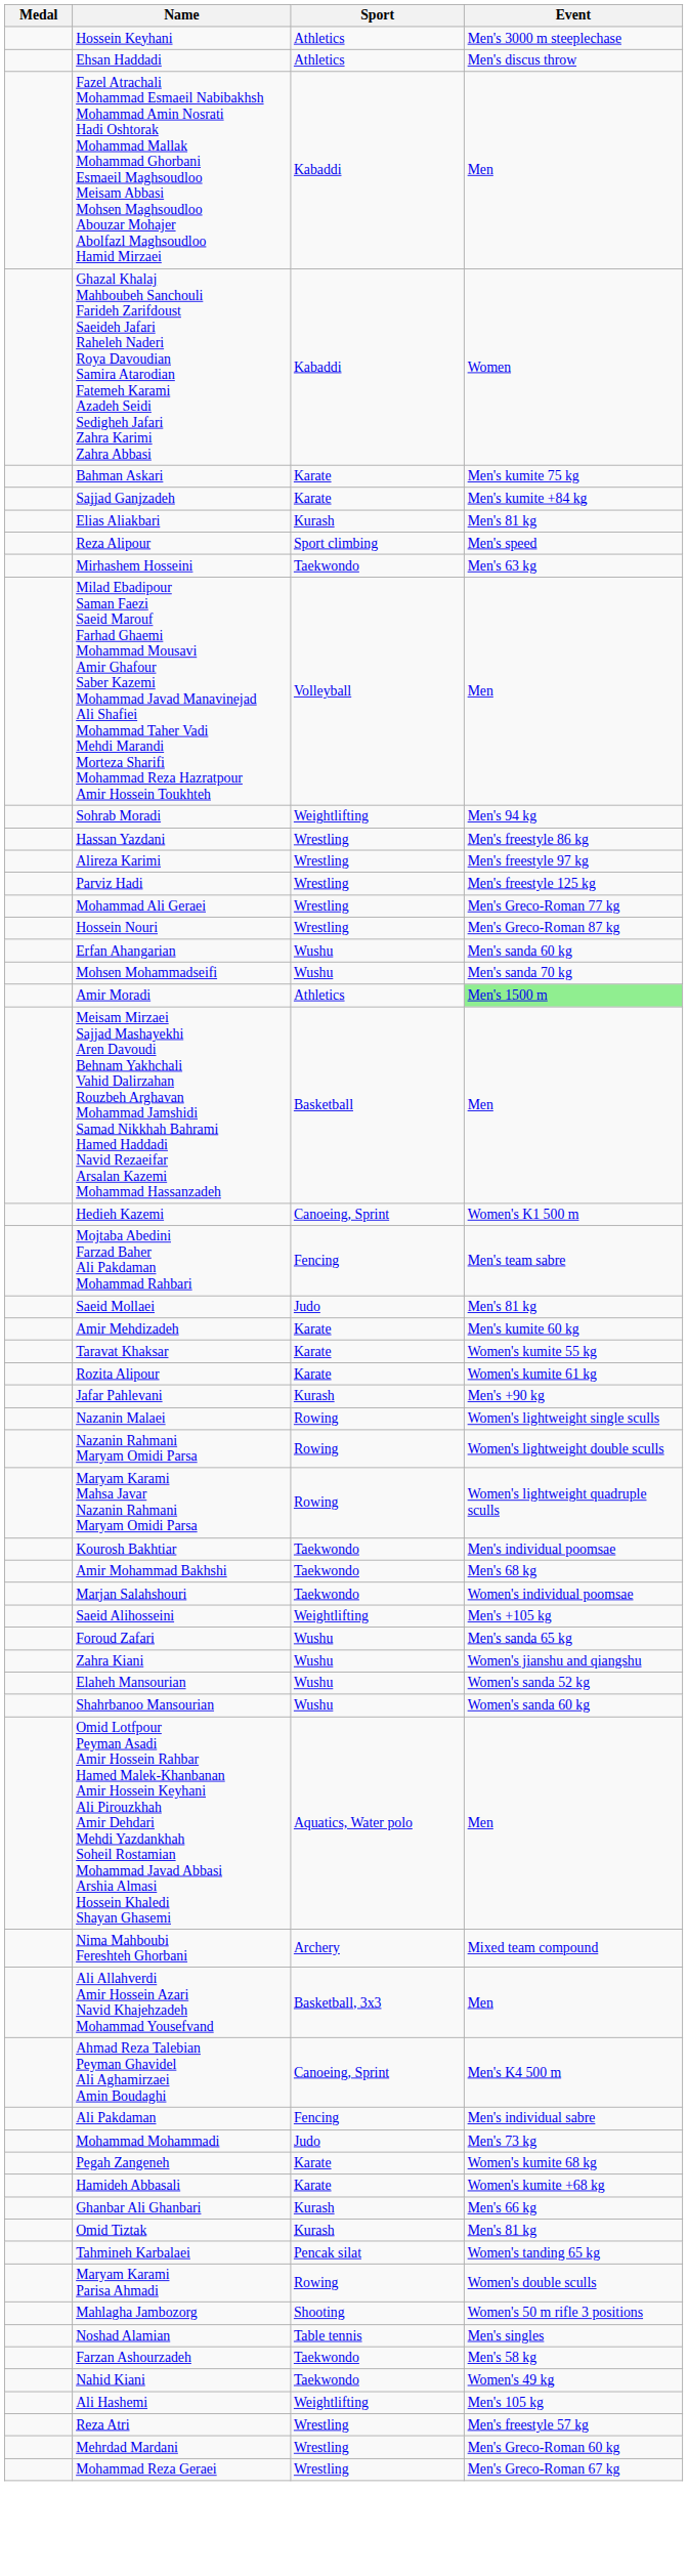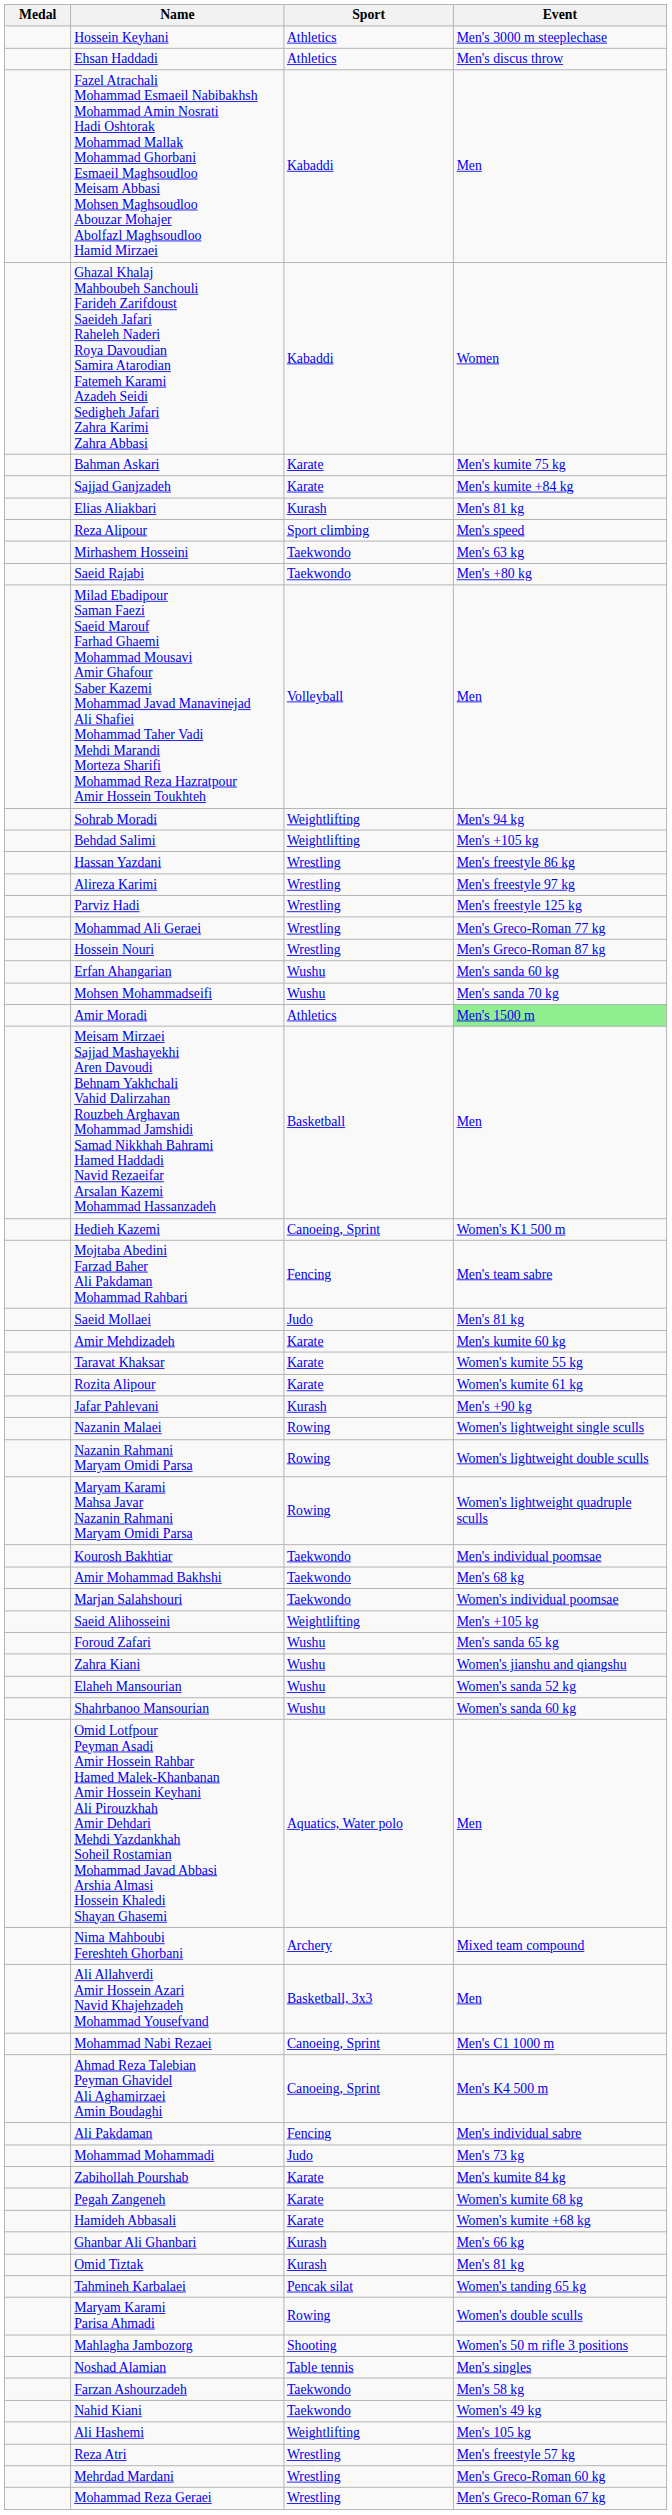 <table class="wikitable sortable" style="text-align:left;">
 <tr>
 <th width="70">Medal</th>
 <th width="240">Name</th>
 <th width="190">Sport</th>
 <th width="240">Event</th>
 </tr>
 <tr>
 <td></td>
 <td><a href='#'>Hossein Keyhani</a></td>
 <td><a href='#'>Athletics</a></td>
 <td><a href='#'>Men's 3000 m steeplechase</a></td>
 </tr>
 <tr>
 <td></td>
 <td><a href='#'>Ehsan Haddadi</a></td>
 <td><a href='#'>Athletics</a></td>
 <td><a href='#'>Men's discus throw</a></td>
 </tr>
 <tr>
 <td></td>
 <td><a href='#'>Fazel Atrachali</a><br><a href='#'>Mohammad Esmaeil Nabibakhsh</a><br><a href='#'>Mohammad Amin Nosrati</a><br><a href='#'>Hadi Oshtorak</a><br><a href='#'>Mohammad Mallak</a><br><a href='#'>Mohammad Ghorbani</a><br><a href='#'>Esmaeil Maghsoudloo</a><br><a href='#'>Meisam Abbasi</a><br><a href='#'>Mohsen Maghsoudloo</a><br><a href='#'>Abouzar Mohajer</a><br><a href='#'>Abolfazl Maghsoudloo</a><br><a href='#'>Hamid Mirzaei</a></td>
 <td><a href='#'>Kabaddi</a></td>
 <td><a href='#'>Men</a></td>
 </tr>
 <tr>
 <td></td>
 <td><a href='#'>Ghazal Khalaj</a><br><a href='#'>Mahboubeh Sanchouli</a><br><a href='#'>Farideh Zarifdoust</a><br><a href='#'>Saeideh Jafari</a><br><a href='#'>Raheleh Naderi</a><br><a href='#'>Roya Davoudian</a><br><a href='#'>Samira Atarodian</a><br><a href='#'>Fatemeh Karami</a><br><a href='#'>Azadeh Seidi</a><br><a href='#'>Sedigheh Jafari</a><br><a href='#'>Zahra Karimi</a><br><a href='#'>Zahra Abbasi</a></td>
 <td><a href='#'>Kabaddi</a></td>
 <td><a href='#'>Women</a></td>
 </tr>
 <tr>
 <td></td>
 <td><a href='#'>Bahman Askari</a></td>
 <td><a href='#'>Karate</a></td>
 <td><a href='#'>Men's kumite 75 kg</a></td>
 </tr>
 <tr>
 <td></td>
 <td><a href='#'>Sajjad Ganjzadeh</a></td>
 <td><a href='#'>Karate</a></td>
 <td><a href='#'>Men's kumite +84 kg</a></td>
 </tr>
 <tr>
 <td></td>
 <td><a href='#'>Elias Aliakbari</a></td>
 <td><a href='#'>Kurash</a></td>
 <td><a href='#'>Men's 81 kg</a></td>
 </tr>
 <tr>
 <td></td>
 <td><a href='#'>Reza Alipour</a></td>
 <td><a href='#'>Sport climbing</a></td>
 <td><a href='#'>Men's speed</a></td>
 </tr>
 <tr>
 <td></td>
 <td><a href='#'>Mirhashem Hosseini</a></td>
 <td><a href='#'>Taekwondo</a></td>
 <td><a href='#'>Men's 63 kg</a></td>
 </tr>
 <tr>
 <td></td>
+<td><a href='#'>Saeid Rajabi</a></td>
+<td><a href='#'>Taekwondo</a></td>
+<td><a href='#'>Men's +80 kg</a></td>
+</tr>
+<tr>
+<td></td>
 <td><a href='#'>Milad Ebadipour</a><br><a href='#'>Saman Faezi</a><br><a href='#'>Saeid Marouf</a><br><a href='#'>Farhad Ghaemi</a><br><a href='#'>Mohammad Mousavi</a><br><a href='#'>Amir Ghafour</a><br><a href='#'>Saber Kazemi</a><br><a href='#'>Mohammad Javad Manavinejad</a><br><a href='#'>Ali Shafiei</a><br><a href='#'>Mohammad Taher Vadi</a><br><a href='#'>Mehdi Marandi </a><br><a href='#'>Morteza Sharifi</a><br><a href='#'>Mohammad Reza Hazratpour</a><br><a href='#'>Amir Hossein Toukhteh</a></td>
 <td><a href='#'>Volleyball</a></td>
 <td><a href='#'>Men</a></td>
 </tr>
 <tr>
 <td></td>
 <td><a href='#'>Sohrab Moradi</a></td>
 <td><a href='#'>Weightlifting</a></td>
 <td><a href='#'>Men's 94 kg</a></td>
+</tr>
+<tr>
+<td></td>
+<td><a href='#'>Behdad Salimi</a></td>
+<td><a href='#'>Weightlifting</a></td>
+<td><a href='#'>Men's +105 kg</a></td>
 </tr>
 <tr>
 <td></td>
 <td><a href='#'>Hassan Yazdani</a></td>
 <td><a href='#'>Wrestling</a></td>
 <td><a href='#'>Men's freestyle 86 kg</a></td>
 </tr>
 <tr>
 <td></td>
 <td><a href='#'>Alireza Karimi</a></td>
 <td><a href='#'>Wrestling</a></td>
 <td><a href='#'>Men's freestyle 97 kg</a></td>
 </tr>
 <tr>
 <td></td>
 <td><a href='#'>Parviz Hadi</a></td>
 <td><a href='#'>Wrestling</a></td>
 <td><a href='#'>Men's freestyle 125 kg</a></td>
 </tr>
 <tr>
 <td></td>
 <td><a href='#'>Mohammad Ali Geraei</a></td>
 <td><a href='#'>Wrestling</a></td>
 <td><a href='#'>Men's Greco-Roman 77 kg</a></td>
 </tr>
 <tr>
 <td></td>
 <td><a href='#'>Hossein Nouri</a></td>
 <td><a href='#'>Wrestling</a></td>
 <td><a href='#'>Men's Greco-Roman 87 kg</a></td>
 </tr>
 <tr>
 <td></td>
 <td><a href='#'>Erfan Ahangarian</a></td>
 <td><a href='#'>Wushu</a></td>
 <td><a href='#'>Men's sanda 60 kg</a></td>
 </tr>
 <tr>
 <td></td>
 <td><a href='#'>Mohsen Mohammadseifi</a></td>
 <td><a href='#'>Wushu</a></td>
 <td><a href='#'>Men's sanda 70 kg</a></td>
 </tr>
 <tr>
 <td></td>
 <td><a href='#'>Amir Moradi</a></td>
 <td><a href='#'>Athletics</a></td>
 <td style="background: lightgreen;"><a href='#'>Men's 1500 m</a></td>
 </tr>
 <tr>
 <td></td>
 <td><a href='#'>Meisam Mirzaei</a><br><a href='#'>Sajjad Mashayekhi</a><br><a href='#'>Aren Davoudi</a><br><a href='#'>Behnam Yakhchali</a><br><a href='#'>Vahid Dalirzahan</a><br><a href='#'>Rouzbeh Arghavan</a><br><a href='#'>Mohammad Jamshidi</a><br><a href='#'>Samad Nikkhah Bahrami</a><br><a href='#'>Hamed Haddadi</a><br><a href='#'>Navid Rezaeifar</a><br><a href='#'>Arsalan Kazemi</a><br><a href='#'>Mohammad Hassanzadeh</a></td>
 <td><a href='#'>Basketball</a></td>
 <td><a href='#'>Men</a></td>
 </tr>
 <tr>
 <td></td>
 <td><a href='#'>Hedieh Kazemi</a></td>
 <td><a href='#'>Canoeing, Sprint</a></td>
 <td><a href='#'>Women's K1 500 m</a></td>
 </tr>
 <tr>
 <td></td>
 <td><a href='#'>Mojtaba Abedini</a><br><a href='#'>Farzad Baher</a><br><a href='#'>Ali Pakdaman</a><br><a href='#'>Mohammad Rahbari</a></td>
 <td><a href='#'>Fencing</a></td>
 <td><a href='#'>Men's team sabre</a></td>
 </tr>
 <tr>
 <td></td>
 <td><a href='#'>Saeid Mollaei</a></td>
 <td><a href='#'>Judo</a></td>
 <td><a href='#'>Men's 81 kg</a></td>
 </tr>
 <tr>
 <td></td>
 <td><a href='#'>Amir Mehdizadeh</a></td>
 <td><a href='#'>Karate</a></td>
 <td><a href='#'>Men's kumite 60 kg</a></td>
 </tr>
 <tr>
 <td></td>
 <td><a href='#'>Taravat Khaksar</a></td>
 <td><a href='#'>Karate</a></td>
 <td><a href='#'>Women's kumite 55 kg</a></td>
 </tr>
 <tr>
 <td></td>
 <td><a href='#'>Rozita Alipour</a></td>
 <td><a href='#'>Karate</a></td>
 <td><a href='#'>Women's kumite 61 kg</a></td>
 </tr>
 <tr>
 <td></td>
 <td><a href='#'>Jafar Pahlevani</a></td>
 <td><a href='#'>Kurash</a></td>
 <td><a href='#'>Men's +90 kg</a></td>
 </tr>
 <tr>
 <td></td>
 <td><a href='#'>Nazanin Malaei</a></td>
 <td><a href='#'>Rowing</a></td>
 <td><a href='#'>Women's lightweight single sculls</a></td>
 </tr>
 <tr>
 <td></td>
 <td><a href='#'>Nazanin Rahmani</a><br><a href='#'>Maryam Omidi Parsa</a></td>
 <td><a href='#'>Rowing</a></td>
 <td><a href='#'>Women's lightweight double sculls</a></td>
 </tr>
 <tr>
 <td></td>
 <td><a href='#'>Maryam Karami</a><br><a href='#'>Mahsa Javar</a><br><a href='#'>Nazanin Rahmani</a><br><a href='#'>Maryam Omidi Parsa</a></td>
 <td><a href='#'>Rowing</a></td>
 <td><a href='#'>Women's lightweight quadruple sculls</a></td>
 </tr>
 <tr>
 <td></td>
 <td><a href='#'>Kourosh Bakhtiar</a></td>
 <td><a href='#'>Taekwondo</a></td>
 <td><a href='#'>Men's individual poomsae</a></td>
 </tr>
 <tr>
 <td></td>
 <td><a href='#'>Amir Mohammad Bakhshi</a></td>
 <td><a href='#'>Taekwondo</a></td>
 <td><a href='#'>Men's 68 kg</a></td>
 </tr>
 <tr>
 <td></td>
 <td><a href='#'>Marjan Salahshouri</a></td>
 <td><a href='#'>Taekwondo</a></td>
 <td><a href='#'>Women's individual poomsae</a></td>
 </tr>
 <tr>
 <td></td>
 <td><a href='#'>Saeid Alihosseini</a></td>
 <td><a href='#'>Weightlifting</a></td>
 <td><a href='#'>Men's +105 kg</a></td>
 </tr>
 <tr>
 <td></td>
 <td><a href='#'>Foroud Zafari</a></td>
 <td><a href='#'>Wushu</a></td>
 <td><a href='#'>Men's sanda 65 kg</a></td>
 </tr>
 <tr>
 <td></td>
 <td><a href='#'>Zahra Kiani</a></td>
 <td><a href='#'>Wushu</a></td>
 <td><a href='#'>Women's jianshu and qiangshu</a></td>
 </tr>
 <tr>
 <td></td>
 <td><a href='#'>Elaheh Mansourian</a></td>
 <td><a href='#'>Wushu</a></td>
 <td><a href='#'>Women's sanda 52 kg</a></td>
 </tr>
 <tr>
 <td></td>
 <td><a href='#'>Shahrbanoo Mansourian</a></td>
 <td><a href='#'>Wushu</a></td>
 <td><a href='#'>Women's sanda 60 kg</a></td>
 </tr>
 <tr>
 <td></td>
 <td><a href='#'>Omid Lotfpour</a><br><a href='#'>Peyman Asadi</a><br><a href='#'>Amir Hossein Rahbar</a><br><a href='#'>Hamed Malek-Khanbanan</a><br><a href='#'>Amir Hossein Keyhani</a><br><a href='#'>Ali Pirouzkhah</a><br><a href='#'>Amir Dehdari</a><br><a href='#'>Mehdi Yazdankhah</a><br><a href='#'>Soheil Rostamian</a><br><a href='#'>Mohammad Javad Abbasi</a><br><a href='#'>Arshia Almasi</a><br><a href='#'>Hossein Khaledi</a><br><a href='#'>Shayan Ghasemi</a></td>
 <td><a href='#'>Aquatics, Water polo</a></td>
 <td><a href='#'>Men</a></td>
 </tr>
 <tr>
 <td></td>
 <td><a href='#'>Nima Mahboubi</a><br><a href='#'>Fereshteh Ghorbani</a></td>
 <td><a href='#'>Archery</a></td>
 <td><a href='#'>Mixed team compound</a></td>
 </tr>
 <tr>
 <td></td>
 <td><a href='#'>Ali Allahverdi</a><br><a href='#'>Amir Hossein Azari</a><br><a href='#'>Navid Khajehzadeh</a><br><a href='#'>Mohammad Yousefvand</a></td>
 <td><a href='#'>Basketball, 3x3</a></td>
 <td><a href='#'>Men</a></td>
 </tr>
 <tr>
 <td></td>
+<td><a href='#'>Mohammad Nabi Rezaei</a></td>
+<td><a href='#'>Canoeing, Sprint</a></td>
+<td><a href='#'>Men's C1 1000 m</a></td>
+</tr>
+<tr>
+<td></td>
 <td><a href='#'>Ahmad Reza Talebian</a><br><a href='#'>Peyman Ghavidel</a><br><a href='#'>Ali Aghamirzaei</a><br><a href='#'>Amin Boudaghi</a></td>
 <td><a href='#'>Canoeing, Sprint</a></td>
 <td><a href='#'>Men's K4 500 m</a></td>
 </tr>
 <tr>
 <td></td>
 <td><a href='#'>Ali Pakdaman</a></td>
 <td><a href='#'>Fencing</a></td>
 <td><a href='#'>Men's individual sabre</a></td>
 </tr>
 <tr>
 <td></td>
 <td><a href='#'>Mohammad Mohammadi</a></td>
 <td><a href='#'>Judo</a></td>
 <td><a href='#'>Men's 73 kg</a></td>
+</tr>
+<tr>
+<td></td>
+<td><a href='#'>Zabihollah Pourshab</a></td>
+<td><a href='#'>Karate</a></td>
+<td><a href='#'>Men's kumite 84 kg</a></td>
 </tr>
 <tr>
 <td></td>
 <td><a href='#'>Pegah Zangeneh</a></td>
 <td><a href='#'>Karate</a></td>
 <td><a href='#'>Women's kumite 68 kg</a></td>
 </tr>
 <tr>
 <td></td>
 <td><a href='#'>Hamideh Abbasali</a></td>
 <td><a href='#'>Karate</a></td>
 <td><a href='#'>Women's kumite +68 kg</a></td>
 </tr>
 <tr>
 <td></td>
 <td><a href='#'>Ghanbar Ali Ghanbari</a></td>
 <td><a href='#'>Kurash</a></td>
 <td><a href='#'>Men's 66 kg</a></td>
 </tr>
 <tr>
 <td></td>
 <td><a href='#'>Omid Tiztak</a></td>
 <td><a href='#'>Kurash</a></td>
 <td><a href='#'>Men's 81 kg</a></td>
 </tr>
 <tr>
 <td></td>
 <td><a href='#'>Tahmineh Karbalaei</a></td>
 <td><a href='#'>Pencak silat</a></td>
 <td><a href='#'>Women's tanding 65 kg</a></td>
 </tr>
 <tr>
 <td></td>
 <td><a href='#'>Maryam Karami</a><br><a href='#'>Parisa Ahmadi</a></td>
 <td><a href='#'>Rowing</a></td>
 <td><a href='#'>Women's double sculls</a></td>
 </tr>
 <tr>
 <td></td>
 <td><a href='#'>Mahlagha Jambozorg</a></td>
 <td><a href='#'>Shooting</a></td>
 <td><a href='#'>Women's 50 m rifle 3 positions</a></td>
 </tr>
 <tr>
 <td></td>
 <td><a href='#'>Noshad Alamian</a></td>
 <td><a href='#'>Table tennis</a></td>
 <td><a href='#'>Men's singles</a></td>
 </tr>
 <tr>
 <td></td>
 <td><a href='#'>Farzan Ashourzadeh</a></td>
 <td><a href='#'>Taekwondo</a></td>
 <td><a href='#'>Men's 58 kg</a></td>
 </tr>
 <tr>
 <td></td>
 <td><a href='#'>Nahid Kiani</a></td>
 <td><a href='#'>Taekwondo</a></td>
 <td><a href='#'>Women's 49 kg</a></td>
 </tr>
 <tr>
 <td></td>
 <td><a href='#'>Ali Hashemi</a></td>
 <td><a href='#'>Weightlifting</a></td>
 <td><a href='#'>Men's 105 kg</a></td>
 </tr>
 <tr>
 <td></td>
 <td><a href='#'>Reza Atri</a></td>
 <td><a href='#'>Wrestling</a></td>
 <td><a href='#'>Men's freestyle 57 kg</a></td>
 </tr>
 <tr>
 <td></td>
 <td><a href='#'>Mehrdad Mardani</a></td>
 <td><a href='#'>Wrestling</a></td>
 <td><a href='#'>Men's Greco-Roman 60 kg</a></td>
 </tr>
 <tr>
 <td></td>
 <td><a href='#'>Mohammad Reza Geraei</a></td>
 <td><a href='#'>Wrestling</a></td>
 <td><a href='#'>Men's Greco-Roman 67 kg</a></td>
 </tr>
 </table>
